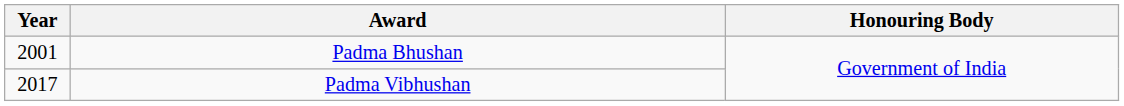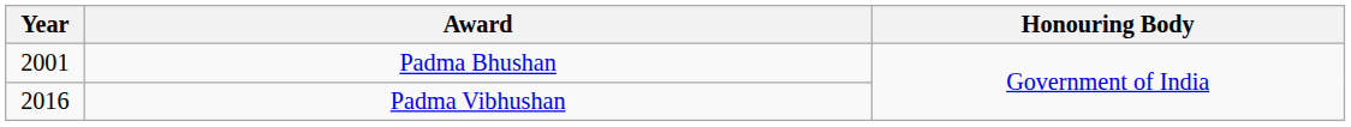 <table class="wikitable" style="width:70%;">
 <tr>
 <th width=5%>Year</th>
 <th style="width:50%;">Award</th>
 <th style="width:30%;">Honouring Body</th>
 </tr>
 <tr>
 <td style="text-align:center;">2001</td>
 <td style="text-align:center;"><a href='#'>Padma Bhushan</a></td>
 <td rowspan="2" style="text-align:center;"><a href='#'>Government of India</a></td>
 </tr>
 <tr>
-<td style="text-align:center;">2017</td>
+<td style="text-align:center;">2016</td>
 <td style="text-align:center;"><a href='#'>Padma Vibhushan</a></td>
 </tr>
 </table>
